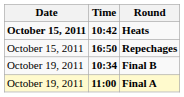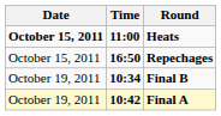 <table class="wikitable">
 <tr>
 <th>Date</th>
 <th>Time</th>
 <th>Round</th>
 </tr>
 <tr>
 <td><strong>October 15, 2011</strong></td>
-<td><strong>10:42</strong></td>
+<td><strong>11:00</strong></td>
 <td><strong>Heats</strong></td>
 </tr>
 <tr>
 <td>October 15, 2011</td>
 <td><strong>16:50</strong></td>
 <td><strong>Repechages</strong></td>
 </tr>
 <tr>
 <td>October 19, 2011</td>
 <td><strong>10:34</strong></td>
 <td><strong>Final B</strong></td>
 </tr>
 <tr style=background:lemonchiffon>
 <td>October 19, 2011</td>
-<td><strong>11:00</strong></td>
+<td><strong>10:42</strong></td>
 <td><strong>Final A</strong></td>
 </tr>
 </table>
